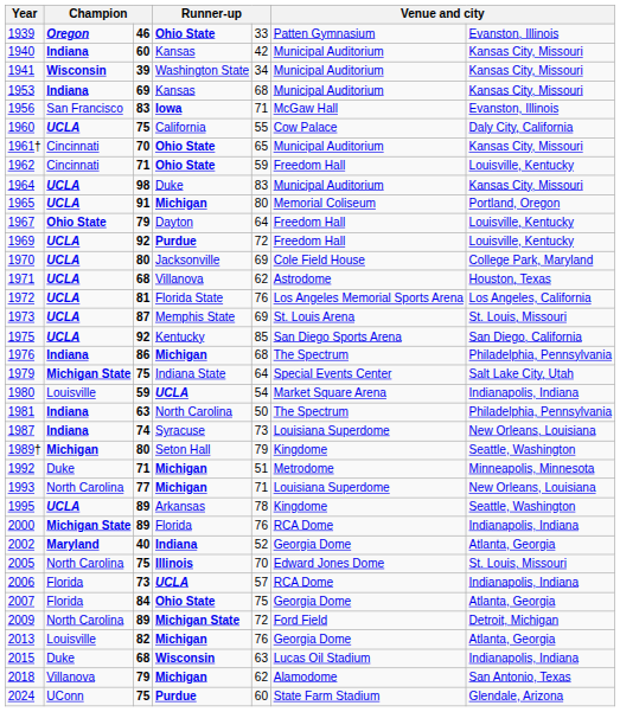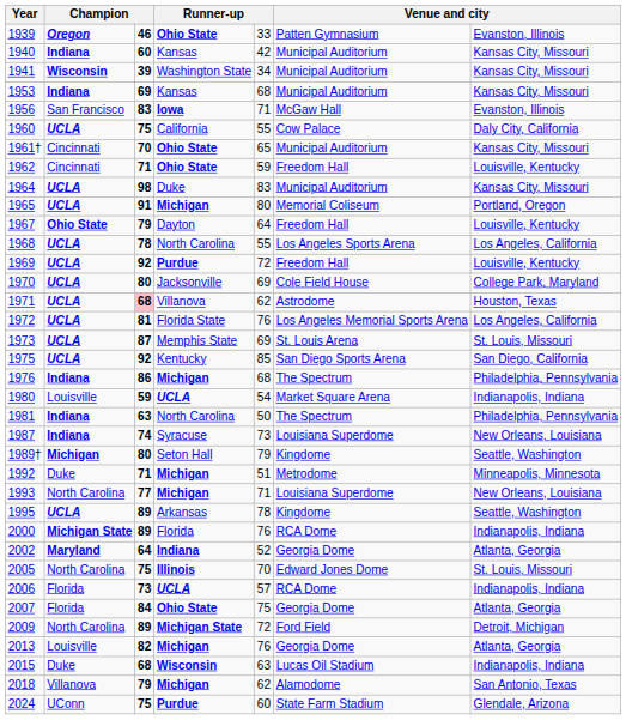 <table class="wikitable">
 <tr>
 <th scope="col">Year</th>
 <th colspan="2" scope="col">Champion</th>
 <th colspan="2" scope="col">Runner-up</th>
 <th colspan="2" scope="col">Venue and city</th>
 </tr>
 <tr>
 <td><a href='#'>1939</a></td>
 <td><strong><em><a href='#'>Oregon</a></em></strong></td>
 <td><strong>46</strong></td>
 <td><strong><a href='#'>Ohio State</a></strong></td>
 <td>33</td>
 <td><a href='#'>Patten Gymnasium</a></td>
 <td><a href='#'>Evanston, Illinois</a></td>
 </tr>
 <tr>
 <td><a href='#'>1940</a></td>
 <td><strong><a href='#'>Indiana</a></strong></td>
 <td><strong>60</strong></td>
 <td><a href='#'>Kansas</a></td>
 <td>42</td>
 <td><a href='#'>Municipal Auditorium</a></td>
 <td><a href='#'>Kansas City, Missouri</a></td>
 </tr>
 <tr>
 <td><a href='#'>1941</a></td>
 <td><strong><a href='#'>Wisconsin</a></strong></td>
 <td><strong>39</strong></td>
 <td><a href='#'>Washington State</a></td>
 <td>34</td>
 <td><a href='#'>Municipal Auditorium</a></td>
 <td><a href='#'>Kansas City, Missouri</a> </td>
 </tr>
 <tr>
 <td><a href='#'>1953</a></td>
 <td><strong><a href='#'>Indiana</a></strong> </td>
 <td><strong>69</strong></td>
 <td><a href='#'>Kansas</a></td>
 <td>68</td>
 <td><a href='#'>Municipal Auditorium</a></td>
 <td><a href='#'>Kansas City, Missouri</a> </td>
 </tr>
 <tr>
 <td><a href='#'>1956</a></td>
 <td><a href='#'>San Francisco</a> </td>
 <td><strong>83</strong></td>
 <td><strong><a href='#'>Iowa</a></strong></td>
 <td>71</td>
 <td><a href='#'>McGaw Hall</a></td>
 <td><a href='#'>Evanston, Illinois</a> </td>
 </tr>
 <tr>
 <td><a href='#'>1960</a></td>
 <td><strong><em><a href='#'>UCLA</a></em></strong> </td>
 <td><strong>75</strong></td>
 <td><a href='#'>California</a></td>
 <td>55</td>
 <td><a href='#'>Cow Palace</a></td>
 <td><a href='#'>Daly City, California</a></td>
 </tr>
 <tr>
 <td><a href='#'>1961</a>†</td>
 <td><a href='#'>Cincinnati</a></td>
 <td><strong>70</strong></td>
 <td><strong><a href='#'>Ohio State</a></strong></td>
 <td>65</td>
 <td><a href='#'>Municipal Auditorium</a></td>
 <td><a href='#'>Kansas City, Missouri</a> </td>
 </tr>
 <tr>
 <td><a href='#'>1962</a></td>
 <td><a href='#'>Cincinnati</a> </td>
 <td><strong>71</strong></td>
 <td><strong><a href='#'>Ohio State</a></strong></td>
 <td>59</td>
 <td><a href='#'>Freedom Hall</a></td>
 <td><a href='#'>Louisville, Kentucky</a> </td>
 </tr>
 <tr>
 <td><a href='#'>1964</a></td>
 <td><strong><em><a href='#'>UCLA</a></em></strong></td>
 <td><strong>98</strong></td>
 <td><a href='#'>Duke</a></td>
 <td>83</td>
 <td><a href='#'>Municipal Auditorium</a></td>
 <td><a href='#'>Kansas City, Missouri</a> </td>
 </tr>
 <tr>
 <td><a href='#'>1965</a></td>
 <td><strong><em><a href='#'>UCLA</a></em></strong> </td>
 <td><strong>91</strong></td>
 <td><strong><a href='#'>Michigan</a></strong></td>
 <td>80</td>
 <td><a href='#'>Memorial Coliseum</a></td>
 <td><a href='#'>Portland, Oregon</a></td>
 </tr>
 <tr>
 <td><a href='#'>1967</a></td>
 <td><strong><a href='#'>Ohio State</a></strong></td>
 <td><strong>79</strong></td>
 <td><a href='#'>Dayton</a></td>
 <td>64</td>
 <td><a href='#'>Freedom Hall</a></td>
 <td><a href='#'>Louisville, Kentucky</a> </td>
 </tr>
 <tr>
+<td><a href='#'>1968</a></td>
+<td><strong><em><a href='#'>UCLA</a></em></strong> </td>
+<td><strong>78</strong></td>
+<td><a href='#'>North Carolina</a></td>
+<td>55</td>
+<td><a href='#'>Los Angeles Sports Arena</a></td>
+<td><a href='#'>Los Angeles, California</a></td>
+</tr>
+<tr>
 <td><a href='#'>1969</a></td>
 <td><strong><em><a href='#'>UCLA</a></em></strong> </td>
 <td><strong>92</strong></td>
 <td><strong><a href='#'>Purdue</a></strong></td>
 <td>72</td>
 <td><a href='#'>Freedom Hall</a></td>
 <td><a href='#'>Louisville, Kentucky</a> </td>
 </tr>
 <tr>
 <td><a href='#'>1970</a></td>
 <td><strong><em><a href='#'>UCLA</a></em></strong> </td>
 <td><strong>80</strong></td>
 <td><a href='#'>Jacksonville</a></td>
 <td>69</td>
 <td><a href='#'>Cole Field House</a></td>
 <td><a href='#'>College Park, Maryland</a> </td>
 </tr>
 <tr>
 <td><a href='#'>1971</a></td>
 <td><strong><em><a href='#'>UCLA</a></em></strong> </td>
-<td><strong>68</strong></td>
+<td style="background: pink;"><strong>68</strong></td>
 <td><a href='#'>Villanova</a></td>
 <td>62</td>
 <td><a href='#'>Astrodome</a></td>
 <td><a href='#'>Houston, Texas</a></td>
 </tr>
 <tr>
 <td><a href='#'>1972</a></td>
 <td><strong><em><a href='#'>UCLA</a></em></strong> </td>
 <td><strong>81</strong></td>
 <td><a href='#'>Florida State</a></td>
 <td>76</td>
 <td><a href='#'>Los Angeles Memorial Sports Arena</a></td>
 <td><a href='#'>Los Angeles, California</a> </td>
 </tr>
 <tr>
 <td><a href='#'>1973</a></td>
 <td><strong><em><a href='#'>UCLA</a></em></strong> </td>
 <td><strong>87</strong></td>
 <td><a href='#'>Memphis State</a></td>
 <td>69</td>
 <td><a href='#'>St. Louis Arena</a></td>
 <td><a href='#'>St. Louis, Missouri</a></td>
 </tr>
 <tr>
 <td><a href='#'>1975</a></td>
 <td><strong><em><a href='#'>UCLA</a></em></strong> </td>
 <td><strong>92</strong></td>
 <td><a href='#'>Kentucky</a></td>
 <td>85</td>
 <td><a href='#'>San Diego Sports Arena</a></td>
 <td><a href='#'>San Diego, California</a></td>
 </tr>
 <tr>
 <td><a href='#'>1976</a></td>
 <td><strong><a href='#'>Indiana</a></strong> </td>
 <td><strong>86</strong></td>
 <td><strong><a href='#'>Michigan</a></strong></td>
 <td>68</td>
 <td><a href='#'>The Spectrum</a></td>
 <td><a href='#'>Philadelphia, Pennsylvania</a></td>
-</tr>
-<tr>
-<td><a href='#'>1979</a></td>
-<td><strong><a href='#'>Michigan State</a></strong></td>
-<td><strong>75</strong></td>
-<td><a href='#'>Indiana State</a></td>
-<td>64</td>
-<td><a href='#'>Special Events Center</a></td>
-<td><a href='#'>Salt Lake City, Utah</a></td>
 </tr>
 <tr>
 <td><a href='#'>1980</a></td>
 <td><a href='#'>Louisville</a></td>
 <td><strong>59</strong></td>
 <td><strong><em><a href='#'>UCLA</a></em></strong></td>
 <td>54</td>
 <td><a href='#'>Market Square Arena</a></td>
 <td><a href='#'>Indianapolis, Indiana</a></td>
 </tr>
 <tr>
 <td><a href='#'>1981</a></td>
 <td><strong><a href='#'>Indiana</a></strong> </td>
 <td><strong>63</strong></td>
 <td><a href='#'>North Carolina</a></td>
 <td>50</td>
 <td><a href='#'>The Spectrum</a></td>
 <td><a href='#'>Philadelphia, Pennsylvania</a> </td>
 </tr>
 <tr>
 <td><a href='#'>1987</a></td>
 <td><strong><a href='#'>Indiana</a></strong> </td>
 <td><strong>74</strong></td>
 <td><a href='#'>Syracuse</a></td>
 <td>73</td>
 <td><a href='#'>Louisiana Superdome</a></td>
 <td><a href='#'>New Orleans, Louisiana</a> </td>
 </tr>
 <tr>
 <td><a href='#'>1989</a>†</td>
 <td><strong><a href='#'>Michigan</a></strong></td>
 <td><strong>80</strong></td>
 <td><a href='#'>Seton Hall</a></td>
 <td>79</td>
 <td><a href='#'>Kingdome</a></td>
 <td><a href='#'>Seattle, Washington</a> </td>
 </tr>
 <tr>
 <td><a href='#'>1992</a></td>
 <td><a href='#'>Duke</a> </td>
 <td><strong>71</strong></td>
 <td><strong><a href='#'>Michigan</a></strong></td>
 <td>51</td>
 <td><a href='#'>Metrodome</a></td>
 <td><a href='#'>Minneapolis, Minnesota</a></td>
 </tr>
 <tr>
 <td><a href='#'>1993</a></td>
 <td><a href='#'>North Carolina</a> </td>
 <td><strong>77</strong></td>
 <td><strong><a href='#'>Michigan</a></strong></td>
 <td>71</td>
 <td><a href='#'>Louisiana Superdome</a></td>
 <td><a href='#'>New Orleans, Louisiana</a> </td>
 </tr>
 <tr>
 <td><a href='#'>1995</a></td>
 <td><strong><em><a href='#'>UCLA</a></em></strong> </td>
 <td><strong>89</strong></td>
 <td><a href='#'>Arkansas</a></td>
 <td>78</td>
 <td><a href='#'>Kingdome</a></td>
 <td><a href='#'>Seattle, Washington</a> </td>
 </tr>
 <tr>
 <td><a href='#'>2000</a></td>
 <td><strong><a href='#'>Michigan State</a></strong> </td>
 <td><strong>89</strong></td>
 <td><a href='#'>Florida</a></td>
 <td>76</td>
 <td><a href='#'>RCA Dome</a></td>
 <td><a href='#'>Indianapolis, Indiana</a> </td>
 </tr>
 <tr>
 <td><a href='#'>2002</a></td>
 <td><strong><a href='#'>Maryland</a></strong></td>
-<td><strong>40</strong></td>
+<td><strong>64</strong></td>
 <td><strong><a href='#'>Indiana</a></strong></td>
 <td>52</td>
 <td><a href='#'>Georgia Dome</a></td>
 <td><a href='#'>Atlanta, Georgia</a> </td>
 </tr>
 <tr>
 <td><a href='#'>2005</a></td>
 <td><a href='#'>North Carolina</a> </td>
 <td><strong>75</strong></td>
 <td><strong><a href='#'>Illinois</a></strong></td>
 <td>70</td>
 <td><a href='#'>Edward Jones Dome</a></td>
 <td><a href='#'>St. Louis, Missouri</a> </td>
 </tr>
 <tr>
 <td><a href='#'>2006</a></td>
 <td><a href='#'>Florida</a></td>
 <td><strong>73</strong></td>
 <td><strong><em><a href='#'>UCLA</a></em></strong></td>
 <td>57</td>
 <td><a href='#'>RCA Dome</a></td>
 <td><a href='#'>Indianapolis, Indiana</a> </td>
 </tr>
 <tr>
 <td><a href='#'>2007</a></td>
 <td><a href='#'>Florida</a> </td>
 <td><strong>84</strong></td>
 <td><strong><a href='#'>Ohio State</a></strong></td>
 <td>75</td>
 <td><a href='#'>Georgia Dome</a></td>
 <td><a href='#'>Atlanta, Georgia</a> </td>
 </tr>
 <tr>
 <td><a href='#'>2009</a></td>
 <td><a href='#'>North Carolina</a> </td>
 <td><strong>89</strong></td>
 <td><strong><a href='#'>Michigan State</a></strong></td>
 <td>72</td>
 <td><a href='#'>Ford Field</a></td>
 <td><a href='#'>Detroit, Michigan</a></td>
 </tr>
 <tr>
 <td><a href='#'>2013</a></td>
 <td><a href='#'>Louisville</a></td>
 <td><strong>82</strong></td>
 <td><strong><a href='#'>Michigan</a></strong></td>
 <td>76</td>
 <td><a href='#'>Georgia Dome</a></td>
 <td><a href='#'>Atlanta, Georgia</a> </td>
 </tr>
 <tr>
 <td><a href='#'>2015</a></td>
 <td><a href='#'>Duke</a> </td>
 <td><strong>68</strong></td>
 <td><strong><a href='#'>Wisconsin</a></strong></td>
 <td>63</td>
 <td><a href='#'>Lucas Oil Stadium</a></td>
 <td><a href='#'>Indianapolis, Indiana</a> </td>
 </tr>
 <tr>
 <td><a href='#'>2018</a></td>
 <td><a href='#'>Villanova</a> </td>
 <td><strong>79</strong></td>
 <td><strong><a href='#'>Michigan</a></strong></td>
 <td>62</td>
 <td><a href='#'>Alamodome</a></td>
 <td><a href='#'>San Antonio, Texas</a> </td>
 </tr>
 <tr>
 <td><a href='#'>2024</a></td>
 <td><a href='#'>UConn</a> </td>
 <td><strong>75</strong></td>
 <td><strong><a href='#'>Purdue</a></strong></td>
 <td>60</td>
 <td><a href='#'>State Farm Stadium</a></td>
 <td><a href='#'>Glendale, Arizona</a> </td>
 </tr>
 </table>
